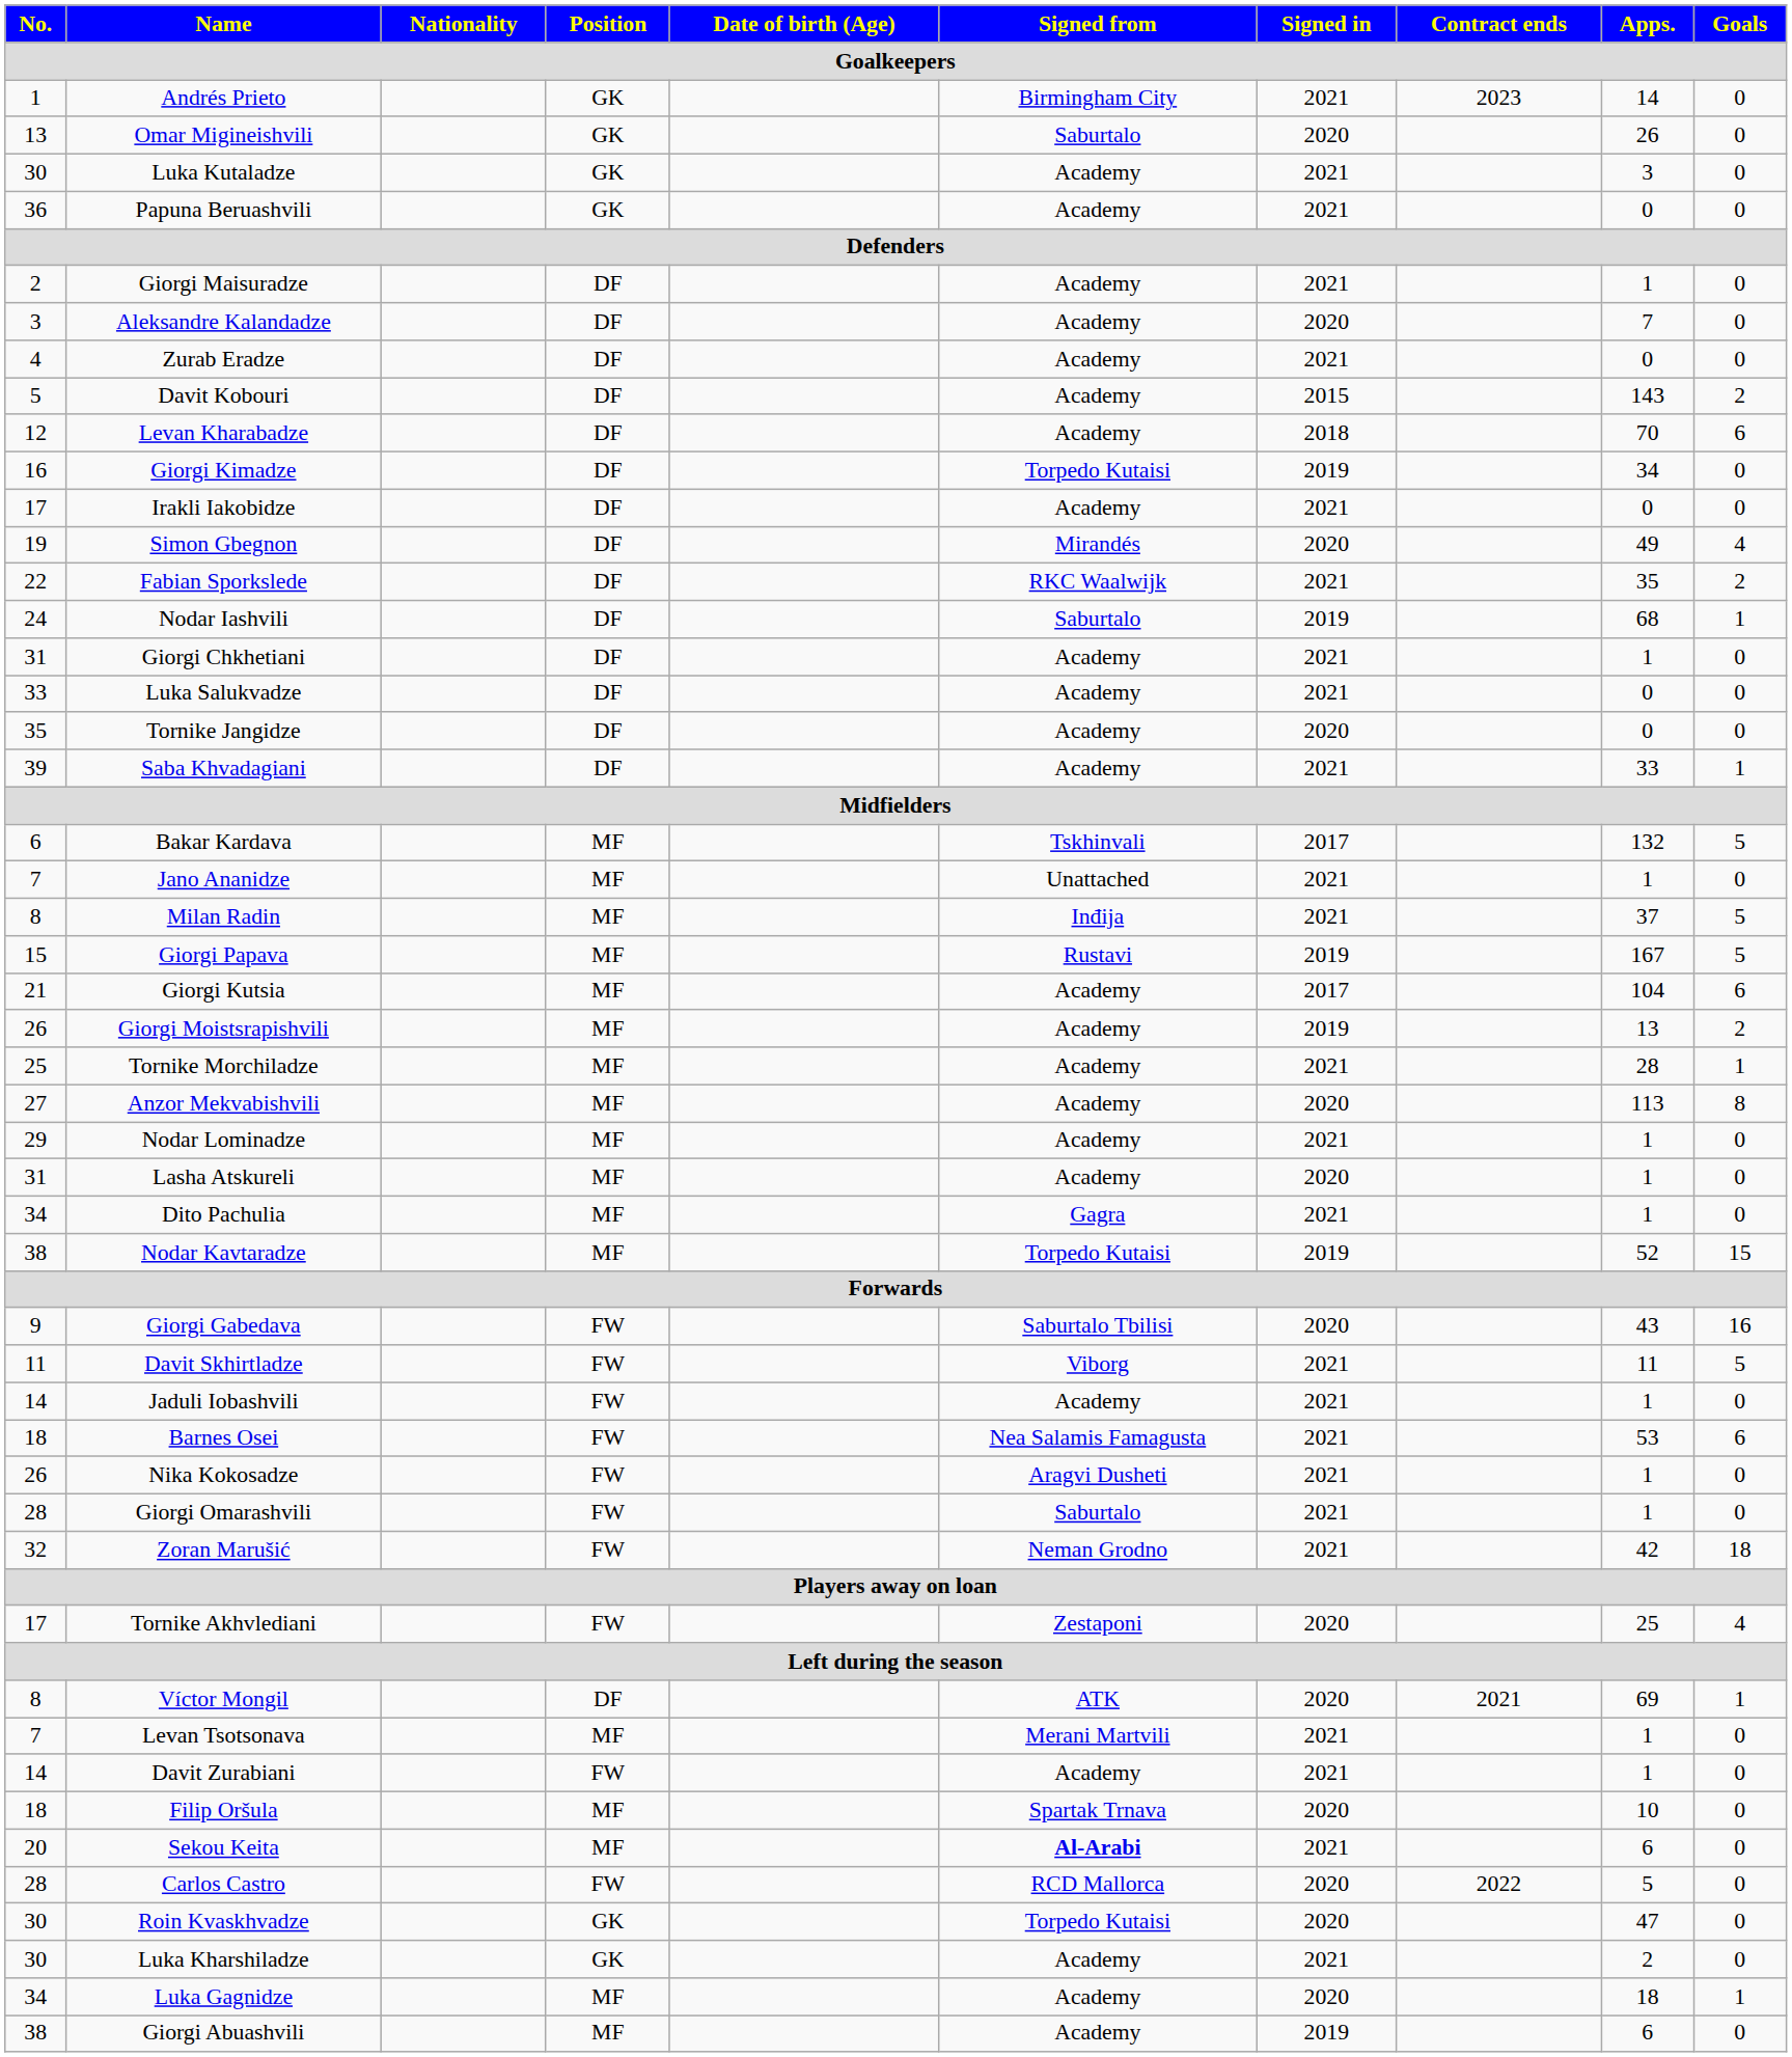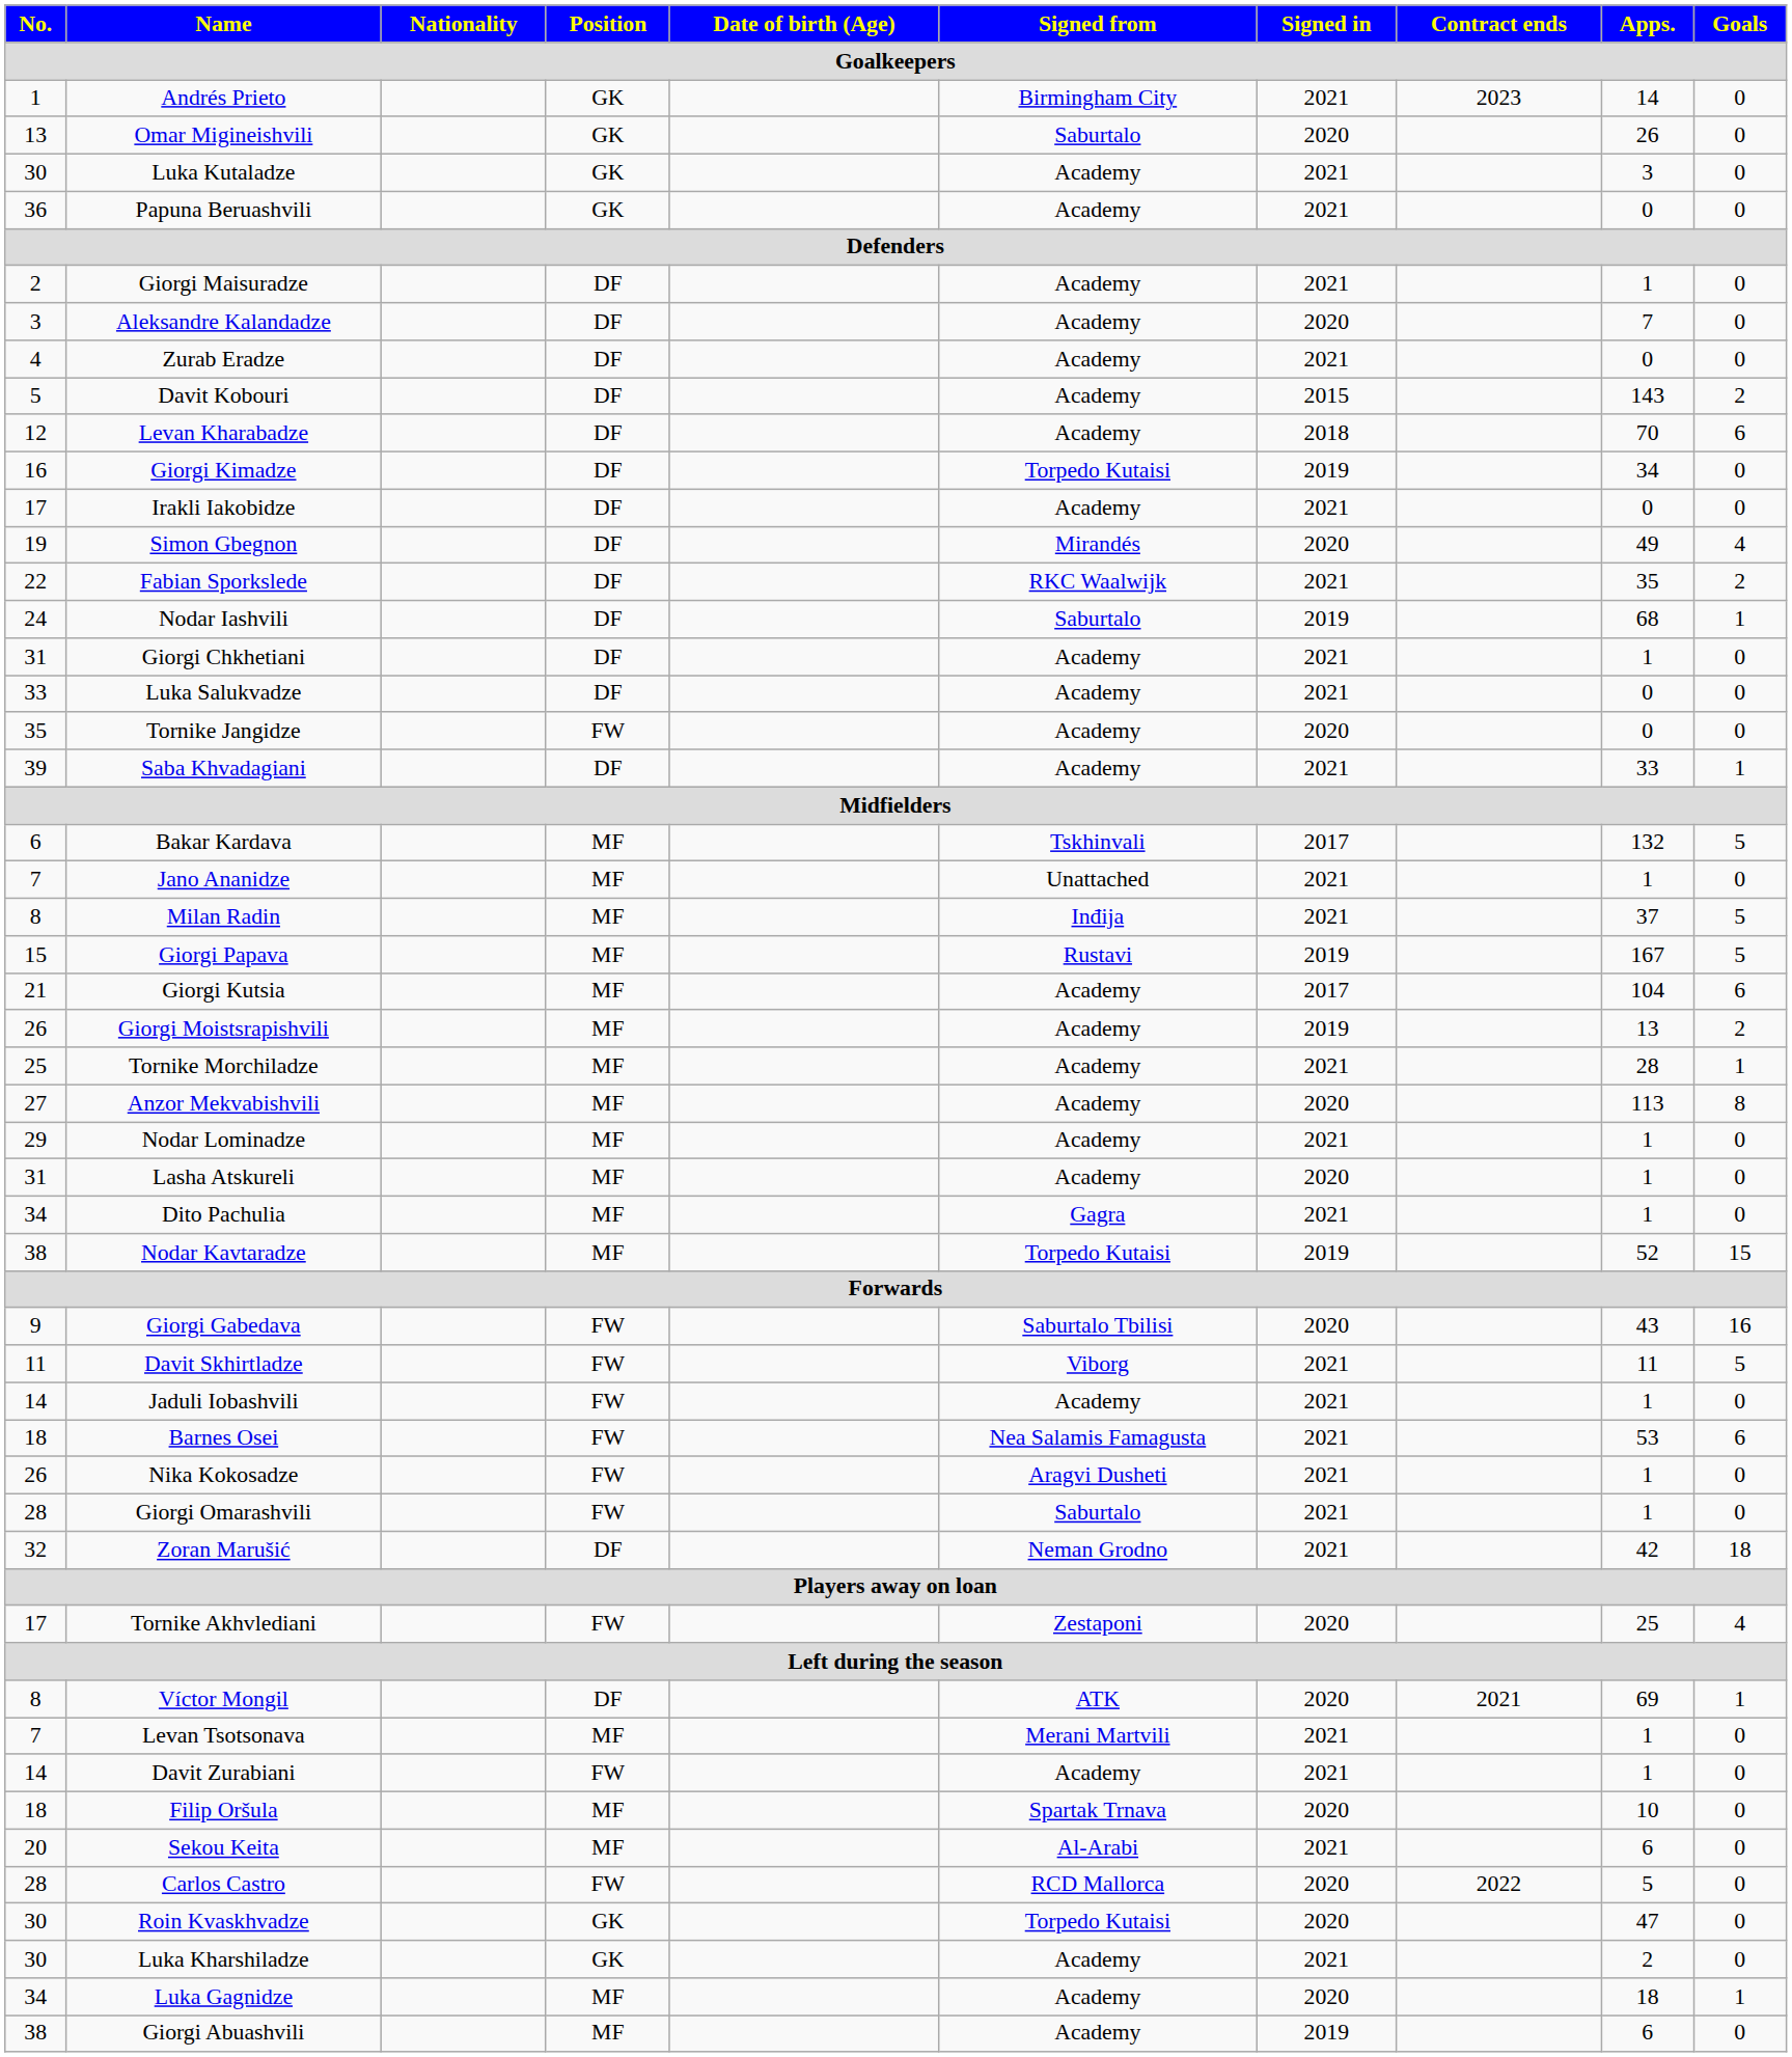 <table class="wikitable"  style="text-align:center; font-size:90%; width:90%;">
 <tr>
 <th style="background:#0000FF; color:#ffff00; text-align:center;">No.</th>
 <th style="background:#0000FF; color:#ffff00; text-align:center;">Name</th>
 <th style="background:#0000FF; color:#ffff00; text-align:center;">Nationality</th>
 <th style="background:#0000FF; color:#ffff00; text-align:center;">Position</th>
 <th style="background:#0000FF; color:#ffff00; text-align:center;">Date of birth (Age)</th>
 <th style="background:#0000FF; color:#ffff00; text-align:center;">Signed from</th>
 <th style="background:#0000FF; color:#ffff00; text-align:center;">Signed in</th>
 <th style="background:#0000FF; color:#ffff00; text-align:center;">Contract ends</th>
 <th style="background:#0000FF; color:#ffff00; text-align:center;">Apps.</th>
 <th style="background:#0000FF; color:#ffff00; text-align:center;">Goals</th>
 </tr>
 <tr>
 <th colspan="11"  style="background:#dcdcdc; text-align:center;">Goalkeepers</th>
 </tr>
 <tr>
 <td>1</td>
 <td><a href='#'>Andrés Prieto</a></td>
 <td></td>
 <td>GK</td>
 <td></td>
 <td><a href='#'>Birmingham City</a></td>
 <td>2021</td>
 <td>2023</td>
 <td>14</td>
 <td>0</td>
 </tr>
 <tr>
 <td>13</td>
 <td><a href='#'>Omar Migineishvili</a></td>
 <td></td>
 <td>GK</td>
 <td></td>
 <td><a href='#'>Saburtalo</a></td>
 <td>2020</td>
 <td></td>
 <td>26</td>
 <td>0</td>
 </tr>
 <tr>
 <td>30</td>
 <td>Luka Kutaladze</td>
 <td></td>
 <td>GK</td>
 <td></td>
 <td>Academy</td>
 <td>2021</td>
 <td></td>
 <td>3</td>
 <td>0</td>
 </tr>
 <tr>
 <td>36</td>
 <td>Papuna Beruashvili</td>
 <td></td>
 <td>GK</td>
 <td></td>
 <td>Academy</td>
 <td>2021</td>
 <td></td>
 <td>0</td>
 <td>0</td>
 </tr>
 <tr>
 <th colspan="11"  style="background:#dcdcdc; text-align:center;">Defenders</th>
 </tr>
 <tr>
 <td>2</td>
 <td>Giorgi Maisuradze</td>
 <td></td>
 <td>DF</td>
 <td></td>
 <td>Academy</td>
 <td>2021</td>
 <td></td>
 <td>1</td>
 <td>0</td>
 </tr>
 <tr>
 <td>3</td>
 <td><a href='#'>Aleksandre Kalandadze</a></td>
 <td></td>
 <td>DF</td>
 <td></td>
 <td>Academy</td>
 <td>2020</td>
 <td></td>
 <td>7</td>
 <td>0</td>
 </tr>
 <tr>
 <td>4</td>
 <td>Zurab Eradze</td>
 <td></td>
 <td>DF</td>
 <td></td>
 <td>Academy</td>
 <td>2021</td>
 <td></td>
 <td>0</td>
 <td>0</td>
 </tr>
 <tr>
 <td>5</td>
 <td>Davit Kobouri</td>
 <td></td>
 <td>DF</td>
 <td></td>
 <td>Academy</td>
 <td>2015</td>
 <td></td>
 <td>143</td>
 <td>2</td>
 </tr>
 <tr>
 <td>12</td>
 <td><a href='#'>Levan Kharabadze</a></td>
 <td></td>
 <td>DF</td>
 <td></td>
 <td>Academy</td>
 <td>2018</td>
 <td></td>
 <td>70</td>
 <td>6</td>
 </tr>
 <tr>
 <td>16</td>
 <td><a href='#'>Giorgi Kimadze</a></td>
 <td></td>
 <td>DF</td>
 <td></td>
 <td><a href='#'>Torpedo Kutaisi</a></td>
 <td>2019</td>
 <td></td>
 <td>34</td>
 <td>0</td>
 </tr>
 <tr>
 <td>17</td>
 <td>Irakli Iakobidze</td>
 <td></td>
 <td>DF</td>
 <td></td>
 <td>Academy</td>
 <td>2021</td>
 <td></td>
 <td>0</td>
 <td>0</td>
 </tr>
 <tr>
 <td>19</td>
 <td><a href='#'>Simon Gbegnon</a></td>
 <td></td>
 <td>DF</td>
 <td></td>
 <td><a href='#'>Mirandés</a></td>
 <td>2020</td>
 <td></td>
 <td>49</td>
 <td>4</td>
 </tr>
 <tr>
 <td>22</td>
 <td><a href='#'>Fabian Sporkslede</a></td>
 <td></td>
 <td>DF</td>
 <td></td>
 <td><a href='#'>RKC Waalwijk</a></td>
 <td>2021</td>
 <td></td>
 <td>35</td>
 <td>2</td>
 </tr>
 <tr>
 <td>24</td>
 <td>Nodar Iashvili</td>
 <td></td>
 <td>DF</td>
 <td></td>
 <td><a href='#'>Saburtalo</a></td>
 <td>2019</td>
 <td></td>
 <td>68</td>
 <td>1</td>
 </tr>
 <tr>
 <td>31</td>
 <td>Giorgi Chkhetiani</td>
 <td></td>
 <td>DF</td>
 <td></td>
 <td>Academy</td>
 <td>2021</td>
 <td></td>
 <td>1</td>
 <td>0</td>
 </tr>
 <tr>
 <td>33</td>
 <td>Luka Salukvadze</td>
 <td></td>
 <td>DF</td>
 <td></td>
 <td>Academy</td>
 <td>2021</td>
 <td></td>
 <td>0</td>
 <td>0</td>
 </tr>
 <tr>
 <td>35</td>
 <td>Tornike Jangidze</td>
 <td></td>
-<td>DF</td>
+<td>FW</td>
 <td></td>
 <td>Academy</td>
 <td>2020</td>
 <td></td>
 <td>0</td>
 <td>0</td>
 </tr>
 <tr>
 <td>39</td>
 <td><a href='#'>Saba Khvadagiani</a></td>
 <td></td>
 <td>DF</td>
 <td></td>
 <td>Academy</td>
 <td>2021</td>
 <td></td>
 <td>33</td>
 <td>1</td>
 </tr>
 <tr>
 <th colspan="11"  style="background:#dcdcdc; text-align:center;">Midfielders</th>
 </tr>
 <tr>
 <td>6</td>
 <td>Bakar Kardava</td>
 <td></td>
 <td>MF</td>
 <td></td>
 <td><a href='#'>Tskhinvali</a></td>
 <td>2017</td>
 <td></td>
 <td>132</td>
 <td>5</td>
 </tr>
 <tr>
 <td>7</td>
 <td><a href='#'>Jano Ananidze</a></td>
 <td></td>
 <td>MF</td>
 <td></td>
 <td>Unattached</td>
 <td>2021</td>
 <td></td>
 <td>1</td>
 <td>0</td>
 </tr>
 <tr>
 <td>8</td>
 <td><a href='#'>Milan Radin</a></td>
 <td></td>
 <td>MF</td>
 <td></td>
 <td><a href='#'>Inđija</a></td>
 <td>2021</td>
 <td></td>
 <td>37</td>
 <td>5</td>
 </tr>
 <tr>
 <td>15</td>
 <td><a href='#'>Giorgi Papava</a></td>
 <td></td>
 <td>MF</td>
 <td></td>
 <td><a href='#'>Rustavi</a></td>
 <td>2019</td>
 <td></td>
 <td>167</td>
 <td>5</td>
 </tr>
 <tr>
 <td>21</td>
 <td>Giorgi Kutsia</td>
 <td></td>
 <td>MF</td>
 <td></td>
 <td>Academy</td>
 <td>2017</td>
 <td></td>
 <td>104</td>
 <td>6</td>
 </tr>
 <tr>
 <td>26</td>
 <td><a href='#'>Giorgi Moistsrapishvili</a></td>
 <td></td>
 <td>MF</td>
 <td></td>
 <td>Academy</td>
 <td>2019</td>
 <td></td>
 <td>13</td>
 <td>2</td>
 </tr>
 <tr>
 <td>25</td>
 <td>Tornike Morchiladze</td>
 <td></td>
 <td>MF</td>
 <td></td>
 <td>Academy</td>
 <td>2021</td>
 <td></td>
 <td>28</td>
 <td>1</td>
 </tr>
 <tr>
 <td>27</td>
 <td><a href='#'>Anzor Mekvabishvili</a></td>
 <td></td>
 <td>MF</td>
 <td></td>
 <td>Academy</td>
 <td>2020</td>
 <td></td>
 <td>113</td>
 <td>8</td>
 </tr>
 <tr>
 <td>29</td>
 <td>Nodar Lominadze</td>
 <td></td>
 <td>MF</td>
 <td></td>
 <td>Academy</td>
 <td>2021</td>
 <td></td>
 <td>1</td>
 <td>0</td>
 </tr>
 <tr>
 <td>31</td>
 <td>Lasha Atskureli</td>
 <td></td>
 <td>MF</td>
 <td></td>
 <td>Academy</td>
 <td>2020</td>
 <td></td>
 <td>1</td>
 <td>0</td>
 </tr>
 <tr>
 <td>34</td>
 <td>Dito Pachulia</td>
 <td></td>
 <td>MF</td>
 <td></td>
 <td><a href='#'>Gagra</a></td>
 <td>2021</td>
 <td></td>
 <td>1</td>
 <td>0</td>
 </tr>
 <tr>
 <td>38</td>
 <td><a href='#'>Nodar Kavtaradze</a></td>
 <td></td>
 <td>MF</td>
 <td></td>
 <td><a href='#'>Torpedo Kutaisi</a></td>
 <td>2019</td>
 <td></td>
 <td>52</td>
 <td>15</td>
 </tr>
 <tr>
 <th colspan="11"  style="background:#dcdcdc; text-align:center;">Forwards</th>
 </tr>
 <tr>
 <td>9</td>
 <td><a href='#'>Giorgi Gabedava</a></td>
 <td></td>
 <td>FW</td>
 <td></td>
 <td><a href='#'>Saburtalo Tbilisi</a></td>
 <td>2020</td>
 <td></td>
 <td>43</td>
 <td>16</td>
 </tr>
 <tr>
 <td>11</td>
 <td><a href='#'>Davit Skhirtladze</a></td>
 <td></td>
 <td>FW</td>
 <td></td>
 <td><a href='#'>Viborg</a></td>
 <td>2021</td>
 <td></td>
 <td>11</td>
 <td>5</td>
 </tr>
 <tr>
 <td>14</td>
 <td>Jaduli Iobashvili</td>
 <td></td>
 <td>FW</td>
 <td></td>
 <td>Academy</td>
 <td>2021</td>
 <td></td>
 <td>1</td>
 <td>0</td>
 </tr>
 <tr>
 <td>18</td>
 <td><a href='#'>Barnes Osei</a></td>
 <td></td>
 <td>FW</td>
 <td></td>
 <td><a href='#'>Nea Salamis Famagusta</a></td>
 <td>2021</td>
 <td></td>
 <td>53</td>
 <td>6</td>
 </tr>
 <tr>
 <td>26</td>
 <td>Nika Kokosadze</td>
 <td></td>
 <td>FW</td>
 <td></td>
 <td><a href='#'>Aragvi Dusheti</a></td>
 <td>2021</td>
 <td></td>
 <td>1</td>
 <td>0</td>
 </tr>
 <tr>
 <td>28</td>
 <td>Giorgi Omarashvili</td>
 <td></td>
 <td>FW</td>
 <td></td>
 <td><a href='#'>Saburtalo</a></td>
 <td>2021</td>
 <td></td>
 <td>1</td>
 <td>0</td>
 </tr>
 <tr>
 <td>32</td>
 <td><a href='#'>Zoran Marušić</a></td>
 <td></td>
-<td>FW</td>
+<td>DF</td>
 <td></td>
 <td><a href='#'>Neman Grodno</a></td>
 <td>2021</td>
 <td></td>
 <td>42</td>
 <td>18</td>
 </tr>
 <tr>
 <th colspan="11"  style="background:#dcdcdc; text-align:center;">Players away on loan</th>
 </tr>
 <tr>
 <td>17</td>
 <td>Tornike Akhvlediani</td>
 <td></td>
 <td>FW</td>
 <td></td>
 <td><a href='#'>Zestaponi</a></td>
 <td>2020</td>
 <td></td>
 <td>25</td>
 <td>4</td>
 </tr>
 <tr>
 <th colspan="11"  style="background:#dcdcdc; text-align:center;">Left during the season</th>
 </tr>
 <tr>
 <td>8</td>
 <td><a href='#'>Víctor Mongil</a></td>
 <td></td>
 <td>DF</td>
 <td></td>
 <td><a href='#'>ATK</a></td>
 <td>2020</td>
 <td>2021</td>
 <td>69</td>
 <td>1</td>
 </tr>
 <tr>
 <td>7</td>
 <td>Levan Tsotsonava</td>
 <td></td>
 <td>MF</td>
 <td></td>
 <td><a href='#'>Merani Martvili</a></td>
 <td>2021</td>
 <td></td>
 <td>1</td>
 <td>0</td>
 </tr>
 <tr>
 <td>14</td>
 <td>Davit Zurabiani</td>
 <td></td>
 <td>FW</td>
 <td></td>
 <td>Academy</td>
 <td>2021</td>
 <td></td>
 <td>1</td>
 <td>0</td>
 </tr>
 <tr>
 <td>18</td>
 <td><a href='#'>Filip Oršula</a></td>
 <td></td>
 <td>MF</td>
 <td></td>
 <td><a href='#'>Spartak Trnava</a></td>
 <td>2020</td>
 <td></td>
 <td>10</td>
 <td>0</td>
 </tr>
 <tr>
 <td>20</td>
 <td><a href='#'>Sekou Keita</a></td>
 <td></td>
 <td>MF</td>
 <td></td>
-<td><strong><a href='#'>Al-Arabi</a></strong></td>
+<td><a href='#'>Al-Arabi</a></td>
 <td>2021</td>
 <td></td>
 <td>6</td>
 <td>0</td>
 </tr>
 <tr>
 <td>28</td>
 <td><a href='#'>Carlos Castro</a></td>
 <td></td>
 <td>FW</td>
 <td></td>
 <td><a href='#'>RCD Mallorca</a></td>
 <td>2020</td>
 <td>2022</td>
 <td>5</td>
 <td>0</td>
 </tr>
 <tr>
 <td>30</td>
 <td><a href='#'>Roin Kvaskhvadze</a></td>
 <td></td>
 <td>GK</td>
 <td></td>
 <td><a href='#'>Torpedo Kutaisi</a></td>
 <td>2020</td>
 <td></td>
 <td>47</td>
 <td>0</td>
 </tr>
 <tr>
 <td>30</td>
 <td>Luka Kharshiladze</td>
 <td></td>
 <td>GK</td>
 <td></td>
 <td>Academy</td>
 <td>2021</td>
 <td></td>
 <td>2</td>
 <td>0</td>
 </tr>
 <tr>
 <td>34</td>
 <td><a href='#'>Luka Gagnidze</a></td>
 <td></td>
 <td>MF</td>
 <td></td>
 <td>Academy</td>
 <td>2020</td>
 <td></td>
 <td>18</td>
 <td>1</td>
 </tr>
 <tr>
 <td>38</td>
 <td>Giorgi Abuashvili</td>
 <td></td>
 <td>MF</td>
 <td></td>
 <td>Academy</td>
 <td>2019</td>
 <td></td>
 <td>6</td>
 <td>0</td>
 </tr>
 </table>
